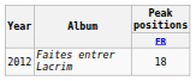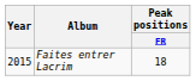 <table class="wikitable">
 <tr>
 <th align="center" rowspan="2" width="10">Year</th>
 <th align="center" rowspan="2" width="120">Album</th>
 <th align="center" colspan="1" width="30">Peak positions</th>
 </tr>
 <tr>
 <th scope="col" style="width:3em;font-size:90%;"><a href='#'>FR</a><br></th>
 </tr>
 <tr>
-<td align="center">2012</td>
+<td align="center">2015</td>
 <td><em>Faites entrer Lacrim</em></td>
 <td align="center">18</td>
 </tr>
 </table>
